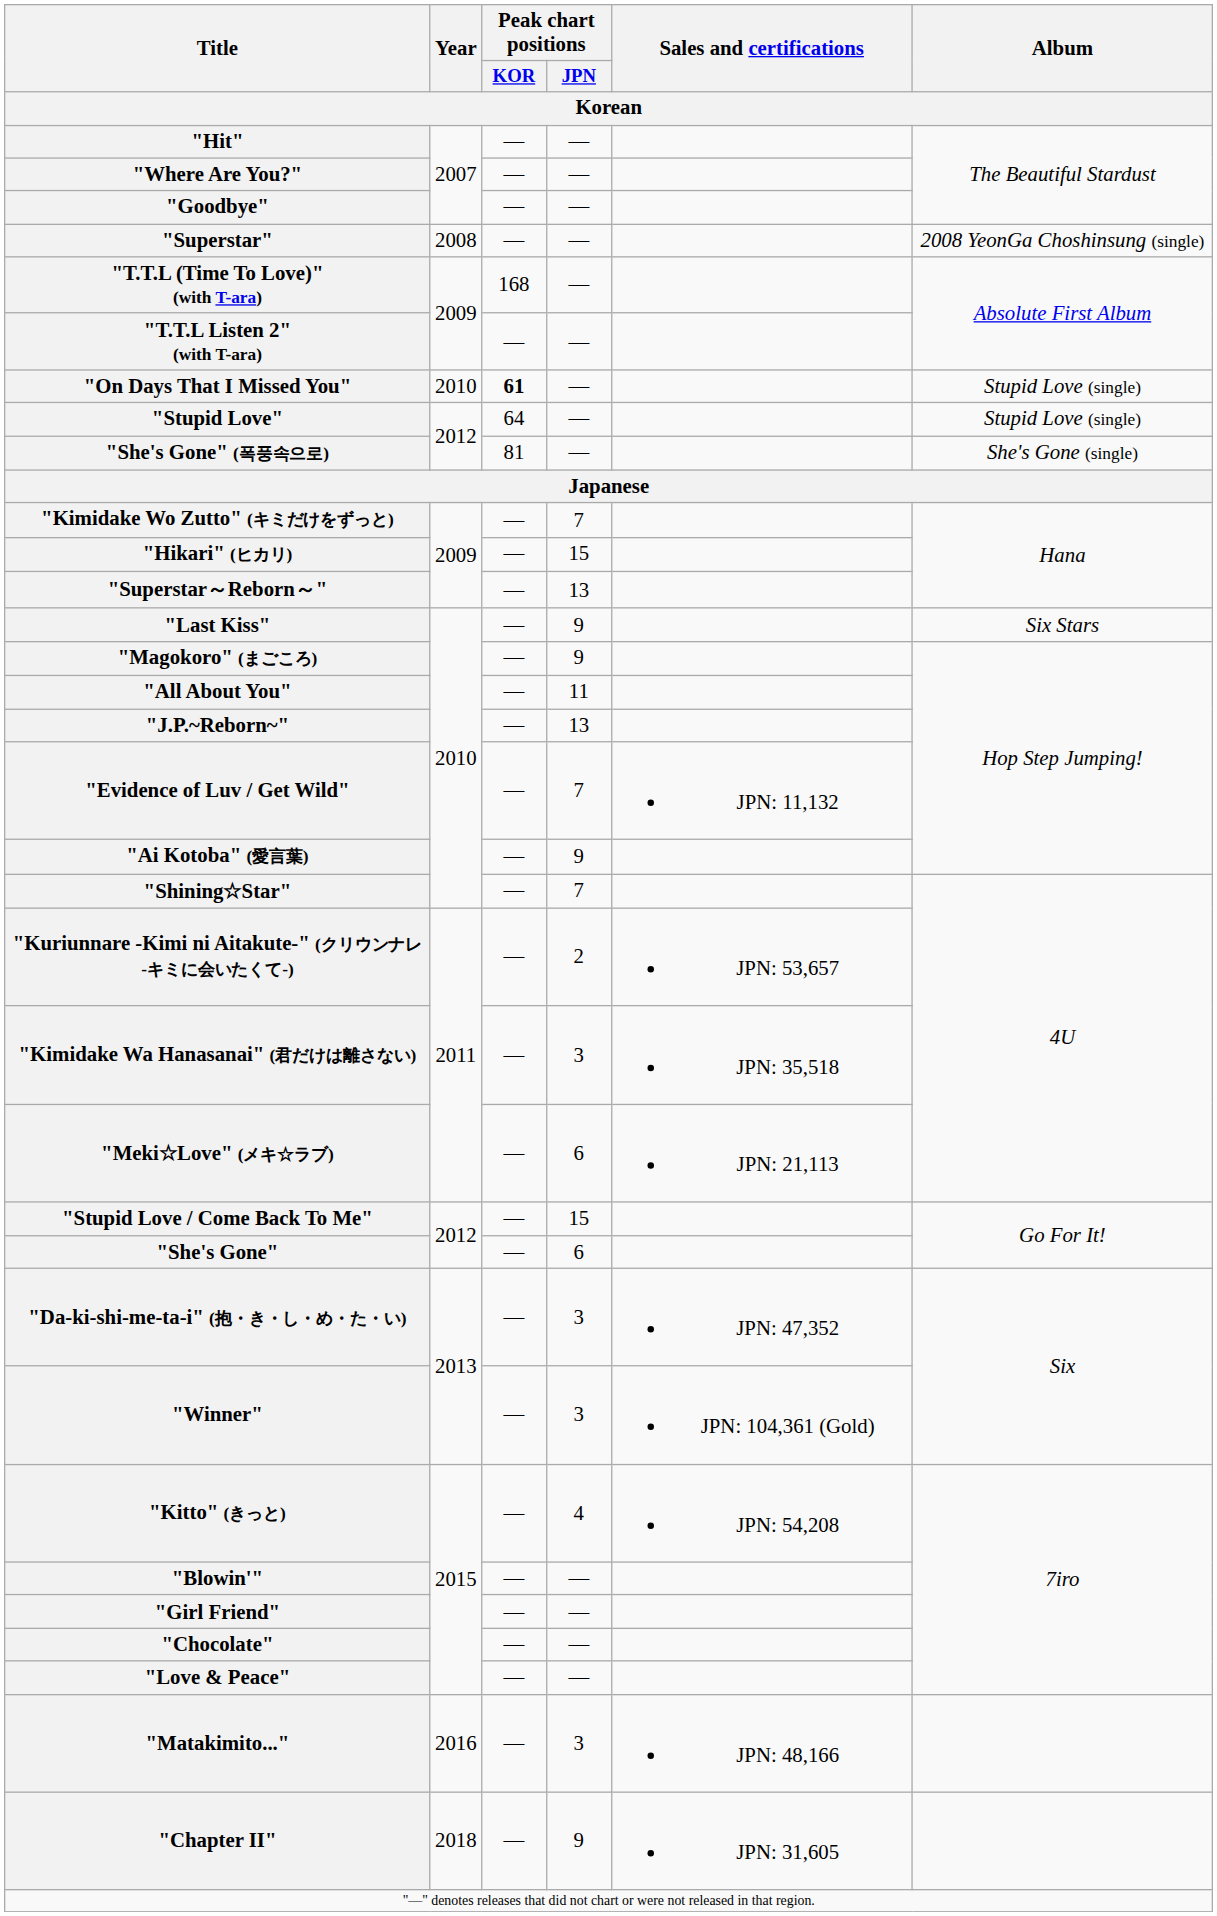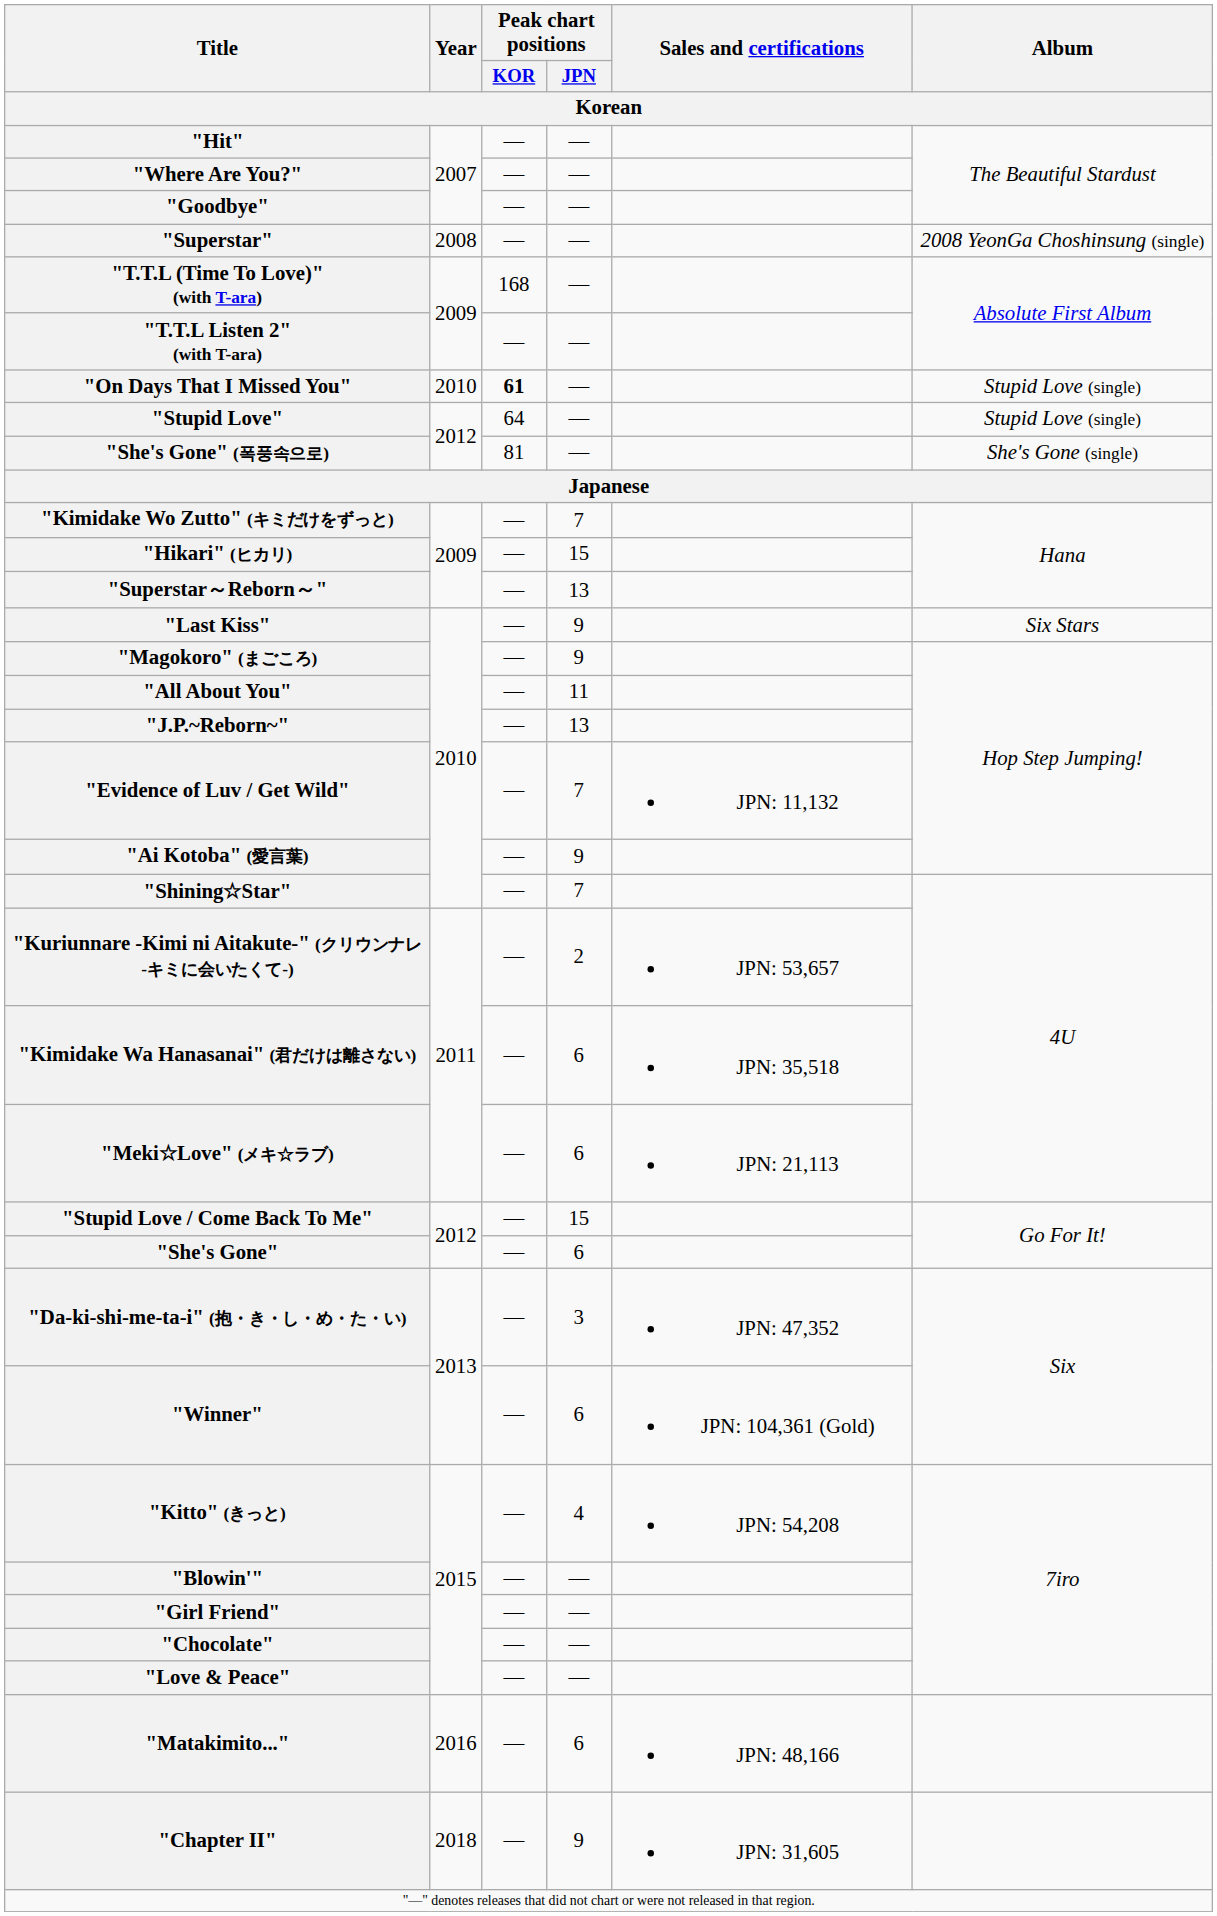 <table class="wikitable plainrowheaders" style="text-align:center;">
 <tr>
 <th scope="col" rowspan="2" style="width:20em;">Title</th>
 <th scope="col" rowspan="2">Year</th>
 <th scope="col" colspan="2">Peak chart positions</th>
 <th scope="col" rowspan="2" style="width:14em;">Sales and <a href='#'>certifications</a></th>
 <th scope="col" rowspan="2" style="width:14em;">Album</th>
 </tr>
 <tr>
 <th scope="col" style="width:3em;font-size:90%;"><a href='#'>KOR</a><br></th>
 <th scope="col" style="width:3em;font-size:90%;"><a href='#'>JPN</a><br></th>
 </tr>
 <tr>
 <th colspan="6">Korean</th>
 </tr>
 <tr>
 <th scope="row">"Hit"</th>
 <td rowspan="3">2007</td>
 <td>—</td>
 <td>—</td>
 <td></td>
 <td rowspan="3"><em>The Beautiful Stardust</em></td>
 </tr>
 <tr>
 <th scope="row">"Where Are You?"</th>
 <td>—</td>
 <td>—</td>
 <td></td>
 </tr>
 <tr>
 <th scope="row">"Goodbye"</th>
 <td>—</td>
 <td>—</td>
 <td></td>
 </tr>
 <tr>
 <th scope="row">"Superstar"</th>
 <td>2008</td>
 <td>—</td>
 <td>—</td>
 <td></td>
 <td><em>2008 YeonGa Choshinsung</em> <small>(single)</small></td>
 </tr>
 <tr>
 <th scope="row">"T.T.L (Time To Love)"<br><small>(with <a href='#'>T-ara</a>)</small></th>
 <td rowspan="2">2009</td>
 <td>168</td>
 <td>—</td>
 <td></td>
 <td rowspan="2"><em><a href='#'>Absolute First Album</a></em></td>
 </tr>
 <tr>
 <th scope="row">"T.T.L Listen 2"<br><small>(with T-ara)</small></th>
 <td>—</td>
 <td>—</td>
 <td></td>
 </tr>
 <tr>
 <th scope="row">"On Days That I Missed You"</th>
 <td>2010</td>
 <td><strong>61</strong></td>
 <td>—</td>
 <td></td>
 <td><em>Stupid Love</em> <small>(single)</small></td>
 </tr>
 <tr>
 <th scope="row">"Stupid Love"</th>
 <td rowspan="2">2012</td>
 <td>64</td>
 <td>—</td>
 <td></td>
 <td><em>Stupid Love</em> <small>(single)</small></td>
 </tr>
 <tr>
 <th scope="row">"She's Gone" <small>(폭풍속으로)</small></th>
 <td>81</td>
 <td>—</td>
 <td></td>
 <td><em>She's Gone</em> <small>(single)</small></td>
 </tr>
 <tr>
 <th colspan="6">Japanese</th>
 </tr>
 <tr>
 <th scope="row">"Kimidake Wo Zutto" <small>(キミだけをずっと)</small></th>
 <td rowspan="3">2009</td>
 <td>—</td>
 <td>7</td>
 <td></td>
 <td rowspan="3"><em>Hana</em></td>
 </tr>
 <tr>
 <th scope="row">"Hikari" <small>(ヒカリ)</small></th>
 <td>—</td>
 <td>15</td>
 <td></td>
 </tr>
 <tr>
 <th scope="row">"Superstar～Reborn～"</th>
 <td>—</td>
 <td>13</td>
 <td></td>
 </tr>
 <tr>
 <th scope="row">"Last Kiss"</th>
 <td rowspan="7">2010</td>
 <td>—</td>
 <td>9</td>
 <td></td>
 <td><em>Six Stars</em></td>
 </tr>
 <tr>
 <th scope="row">"Magokoro" <small>(まごころ)</small></th>
 <td>—</td>
 <td>9</td>
 <td></td>
 <td rowspan="5"><em>Hop Step Jumping!</em></td>
 </tr>
 <tr>
 <th scope="row">"All About You"</th>
 <td>—</td>
 <td>11</td>
 <td></td>
 </tr>
 <tr>
 <th scope="row">"J.P.~Reborn~"</th>
 <td>—</td>
 <td>13</td>
 <td></td>
 </tr>
 <tr>
 <th scope="row">"Evidence of Luv / Get Wild"</th>
 <td>—</td>
 <td>7</td>
 <td><br><ul><li>JPN: 11,132</li></ul></td>
 </tr>
 <tr>
 <th scope="row">"Ai Kotoba" <small>(愛言葉)</small></th>
 <td>—</td>
 <td>9</td>
 <td></td>
 </tr>
 <tr>
 <th scope="row">"Shining☆Star"</th>
 <td>—</td>
 <td>7</td>
 <td></td>
 <td rowspan="4"><em>4U</em></td>
 </tr>
 <tr>
 <th scope="row">"Kuriunnare -Kimi ni Aitakute-" <small>(クリウンナレ -キミに会いたくて-)</small></th>
 <td rowspan="3">2011</td>
 <td>—</td>
 <td>2</td>
 <td><br><ul><li>JPN: 53,657</li></ul></td>
 </tr>
 <tr>
 <th scope="row">"Kimidake Wa Hanasanai" <small>(君だけは離さない)</small></th>
 <td>—</td>
-<td>3</td>
+<td>6</td>
 <td><br><ul><li>JPN: 35,518</li></ul></td>
 </tr>
 <tr>
 <th scope="row">"Meki☆Love" <small>(メキ☆ラブ)</small></th>
 <td>—</td>
 <td>6</td>
 <td><br><ul><li>JPN: 21,113</li></ul></td>
 </tr>
 <tr>
 <th scope="row">"Stupid Love / Come Back To Me"</th>
 <td rowspan="2">2012</td>
 <td>—</td>
 <td>15</td>
 <td></td>
 <td rowspan="2"><em>Go For It!</em></td>
 </tr>
 <tr>
 <th scope="row">"She's Gone"</th>
 <td>—</td>
 <td>6</td>
 <td></td>
 </tr>
 <tr>
 <th scope="row">"Da-ki-shi-me-ta-i" <small>(抱・き・し・め・た・い)</small></th>
 <td rowspan="2">2013</td>
 <td>—</td>
 <td>3</td>
 <td><br><ul><li>JPN: 47,352</li></ul></td>
 <td rowspan="2"><em>Six</em></td>
 </tr>
 <tr>
 <th scope="row">"Winner"</th>
 <td>—</td>
-<td>3</td>
+<td>6</td>
 <td><br><ul><li>JPN: 104,361 (Gold)</li></ul></td>
 </tr>
 <tr>
 <th scope="row">"Kitto" <small>(きっと)</small></th>
 <td rowspan="5">2015</td>
 <td>—</td>
 <td>4</td>
 <td><br><ul><li>JPN: 54,208</li></ul></td>
 <td rowspan="5"><em>7iro</em></td>
 </tr>
 <tr>
 <th scope="row">"Blowin'"</th>
 <td>—</td>
 <td>—</td>
 <td></td>
 </tr>
 <tr>
 <th scope="row">"Girl Friend"</th>
 <td>—</td>
 <td>—</td>
 <td></td>
 </tr>
 <tr>
 <th scope="row">"Chocolate"</th>
 <td>—</td>
 <td>—</td>
 <td></td>
 </tr>
 <tr>
 <th scope="row">"Love & Peace"</th>
 <td>—</td>
 <td>—</td>
 <td></td>
 </tr>
 <tr>
 <th scope="row">"Matakimito..."</th>
 <td>2016</td>
 <td>—</td>
-<td>3</td>
+<td>6</td>
 <td><br><ul><li>JPN: 48,166</li></ul></td>
 <td></td>
 </tr>
 <tr>
 <th scope="row">"Chapter II"</th>
 <td>2018</td>
 <td>—</td>
 <td>9</td>
 <td><br><ul><li>JPN: 31,605</li></ul></td>
 <td></td>
 </tr>
 <tr>
 <td colspan="6" style="font-size:8pt">"—" denotes releases that did not chart or were not released in that region.</td>
 </tr>
 </table>
